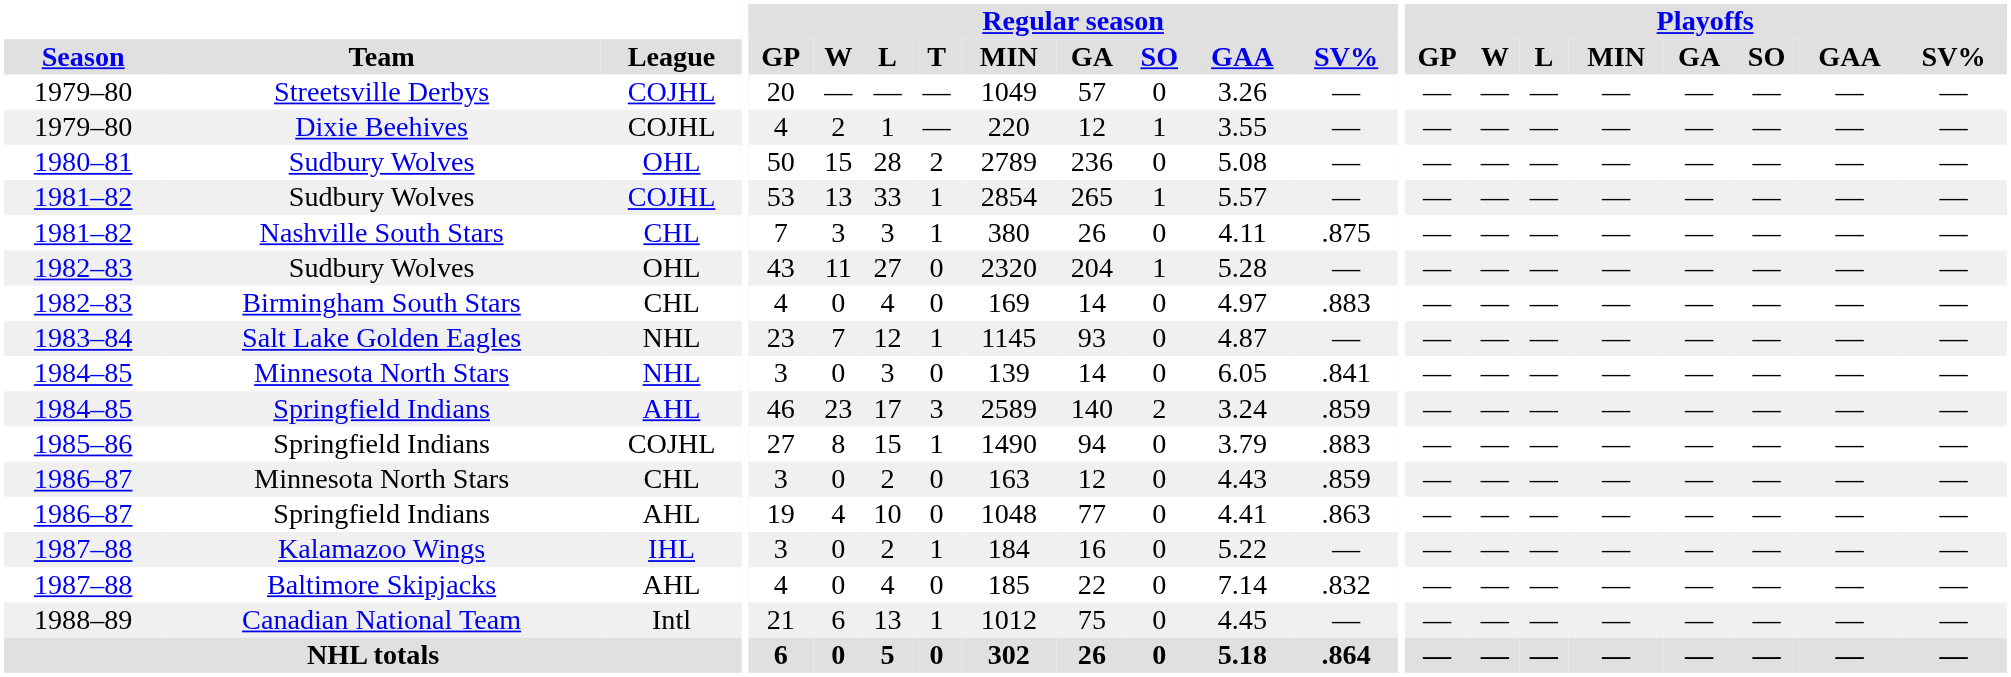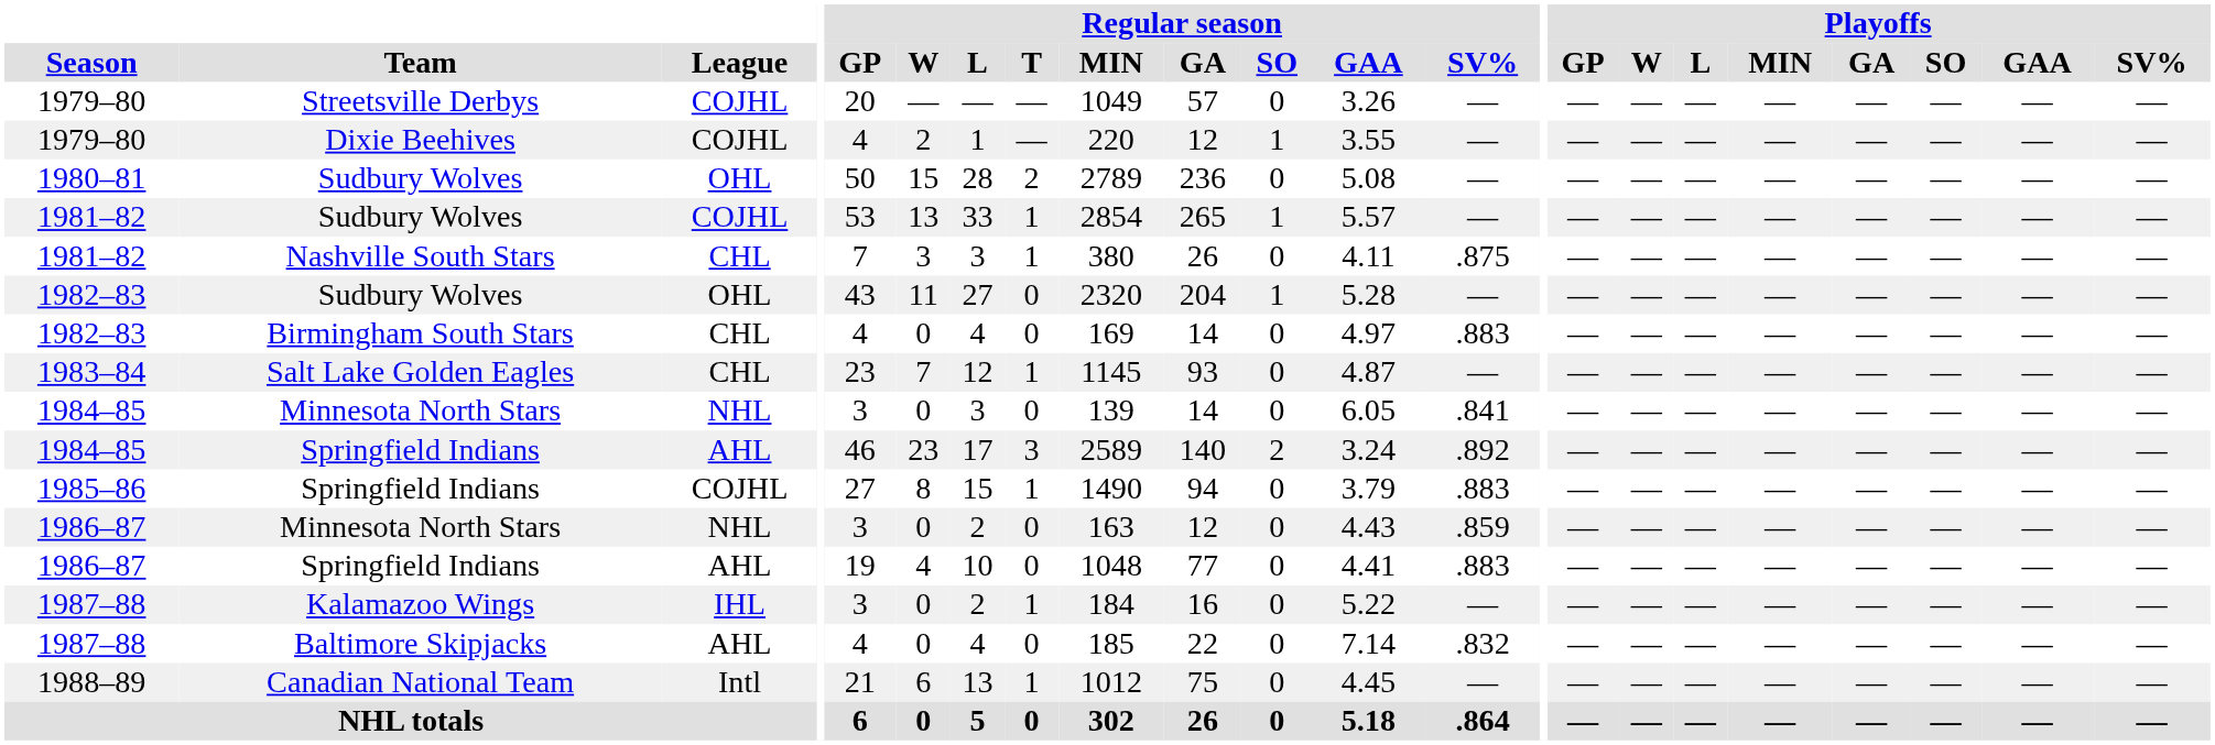 <table border="0" cellpadding="1" cellspacing="0" style="width:90%; text-align:center;">
 <tr bgcolor="#e0e0e0">
 <th colspan="3" bgcolor="#ffffff"></th>
 <th rowspan="99" bgcolor="#ffffff"></th>
 <th colspan="9" bgcolor="#e0e0e0"><a href='#'>Regular season</a></th>
 <th rowspan="99" bgcolor="#ffffff"></th>
 <th colspan="8" bgcolor="#e0e0e0"><a href='#'>Playoffs</a></th>
 </tr>
 <tr bgcolor="#e0e0e0">
 <th><a href='#'>Season</a></th>
 <th>Team</th>
 <th>League</th>
 <th>GP</th>
 <th>W</th>
 <th>L</th>
 <th>T</th>
 <th>MIN</th>
 <th>GA</th>
 <th><a href='#'>SO</a></th>
 <th><a href='#'>GAA</a></th>
 <th><a href='#'>SV%</a></th>
 <th>GP</th>
 <th>W</th>
 <th>L</th>
 <th>MIN</th>
 <th>GA</th>
 <th>SO</th>
 <th>GAA</th>
 <th>SV%</th>
 </tr>
 <tr>
 <td>1979–80</td>
 <td><a href='#'>Streetsville Derbys</a></td>
 <td><a href='#'>COJHL</a></td>
 <td>20</td>
 <td>—</td>
 <td>—</td>
 <td>—</td>
 <td>1049</td>
 <td>57</td>
 <td>0</td>
 <td>3.26</td>
 <td>—</td>
 <td>—</td>
 <td>—</td>
 <td>—</td>
 <td>—</td>
 <td>—</td>
 <td>—</td>
 <td>—</td>
 <td>—</td>
 </tr>
 <tr bgcolor="#f0f0f0">
 <td>1979–80</td>
 <td><a href='#'>Dixie Beehives</a></td>
 <td>COJHL</td>
 <td>4</td>
 <td>2</td>
 <td>1</td>
 <td>—</td>
 <td>220</td>
 <td>12</td>
 <td>1</td>
 <td>3.55</td>
 <td>—</td>
 <td>—</td>
 <td>—</td>
 <td>—</td>
 <td>—</td>
 <td>—</td>
 <td>—</td>
 <td>—</td>
 <td>—</td>
 </tr>
 <tr>
 <td><a href='#'>1980–81</a></td>
 <td><a href='#'>Sudbury Wolves</a></td>
 <td><a href='#'>OHL</a></td>
 <td>50</td>
 <td>15</td>
 <td>28</td>
 <td>2</td>
 <td>2789</td>
 <td>236</td>
 <td>0</td>
 <td>5.08</td>
 <td>—</td>
 <td>—</td>
 <td>—</td>
 <td>—</td>
 <td>—</td>
 <td>—</td>
 <td>—</td>
 <td>—</td>
 <td>—</td>
 </tr>
 <tr bgcolor="#f0f0f0">
 <td><a href='#'>1981–82</a></td>
 <td>Sudbury Wolves</td>
 <td><a href='#'>COJHL</a></td>
 <td>53</td>
 <td>13</td>
 <td>33</td>
 <td>1</td>
 <td>2854</td>
 <td>265</td>
 <td>1</td>
 <td>5.57</td>
 <td>—</td>
 <td>—</td>
 <td>—</td>
 <td>—</td>
 <td>—</td>
 <td>—</td>
 <td>—</td>
 <td>—</td>
 <td>—</td>
 </tr>
 <tr>
 <td><a href='#'>1981–82</a></td>
 <td><a href='#'>Nashville South Stars</a></td>
 <td><a href='#'>CHL</a></td>
 <td>7</td>
 <td>3</td>
 <td>3</td>
 <td>1</td>
 <td>380</td>
 <td>26</td>
 <td>0</td>
 <td>4.11</td>
 <td>.875</td>
 <td>—</td>
 <td>—</td>
 <td>—</td>
 <td>—</td>
 <td>—</td>
 <td>—</td>
 <td>—</td>
 <td>—</td>
 </tr>
 <tr bgcolor="#f0f0f0">
 <td><a href='#'>1982–83</a></td>
 <td>Sudbury Wolves</td>
 <td>OHL</td>
 <td>43</td>
 <td>11</td>
 <td>27</td>
 <td>0</td>
 <td>2320</td>
 <td>204</td>
 <td>1</td>
 <td>5.28</td>
 <td>—</td>
 <td>—</td>
 <td>—</td>
 <td>—</td>
 <td>—</td>
 <td>—</td>
 <td>—</td>
 <td>—</td>
 <td>—</td>
 </tr>
 <tr>
 <td><a href='#'>1982–83</a></td>
 <td><a href='#'>Birmingham South Stars</a></td>
 <td>CHL</td>
 <td>4</td>
 <td>0</td>
 <td>4</td>
 <td>0</td>
 <td>169</td>
 <td>14</td>
 <td>0</td>
 <td>4.97</td>
 <td>.883</td>
 <td>—</td>
 <td>—</td>
 <td>—</td>
 <td>—</td>
 <td>—</td>
 <td>—</td>
 <td>—</td>
 <td>—</td>
 </tr>
 <tr bgcolor="#f0f0f0">
 <td><a href='#'>1983–84</a></td>
 <td><a href='#'>Salt Lake Golden Eagles</a></td>
-<td>NHL</td>
+<td>CHL</td>
 <td>23</td>
 <td>7</td>
 <td>12</td>
 <td>1</td>
 <td>1145</td>
 <td>93</td>
 <td>0</td>
 <td>4.87</td>
 <td>—</td>
 <td>—</td>
 <td>—</td>
 <td>—</td>
 <td>—</td>
 <td>—</td>
 <td>—</td>
 <td>—</td>
 <td>—</td>
 </tr>
 <tr>
 <td><a href='#'>1984–85</a></td>
 <td><a href='#'>Minnesota North Stars</a></td>
 <td><a href='#'>NHL</a></td>
 <td>3</td>
 <td>0</td>
 <td>3</td>
 <td>0</td>
 <td>139</td>
 <td>14</td>
 <td>0</td>
 <td>6.05</td>
 <td>.841</td>
 <td>—</td>
 <td>—</td>
 <td>—</td>
 <td>—</td>
 <td>—</td>
 <td>—</td>
 <td>—</td>
 <td>—</td>
 </tr>
 <tr bgcolor="#f0f0f0">
 <td><a href='#'>1984–85</a></td>
 <td><a href='#'>Springfield Indians</a></td>
 <td><a href='#'>AHL</a></td>
 <td>46</td>
 <td>23</td>
 <td>17</td>
 <td>3</td>
 <td>2589</td>
 <td>140</td>
 <td>2</td>
 <td>3.24</td>
-<td>.859</td>
+<td>.892</td>
 <td>—</td>
 <td>—</td>
 <td>—</td>
 <td>—</td>
 <td>—</td>
 <td>—</td>
 <td>—</td>
 <td>—</td>
 </tr>
 <tr>
 <td><a href='#'>1985–86</a></td>
 <td>Springfield Indians</td>
 <td>COJHL</td>
 <td>27</td>
 <td>8</td>
 <td>15</td>
 <td>1</td>
 <td>1490</td>
 <td>94</td>
 <td>0</td>
 <td>3.79</td>
 <td>.883</td>
 <td>—</td>
 <td>—</td>
 <td>—</td>
 <td>—</td>
 <td>—</td>
 <td>—</td>
 <td>—</td>
 <td>—</td>
 </tr>
 <tr bgcolor="#f0f0f0">
 <td><a href='#'>1986–87</a></td>
 <td>Minnesota North Stars</td>
-<td>CHL</td>
+<td>NHL</td>
 <td>3</td>
 <td>0</td>
 <td>2</td>
 <td>0</td>
 <td>163</td>
 <td>12</td>
 <td>0</td>
 <td>4.43</td>
 <td>.859</td>
 <td>—</td>
 <td>—</td>
 <td>—</td>
 <td>—</td>
 <td>—</td>
 <td>—</td>
 <td>—</td>
 <td>—</td>
 </tr>
 <tr>
 <td><a href='#'>1986–87</a></td>
 <td>Springfield Indians</td>
 <td>AHL</td>
 <td>19</td>
 <td>4</td>
 <td>10</td>
 <td>0</td>
 <td>1048</td>
 <td>77</td>
 <td>0</td>
 <td>4.41</td>
-<td>.863</td>
+<td>.883</td>
 <td>—</td>
 <td>—</td>
 <td>—</td>
 <td>—</td>
 <td>—</td>
 <td>—</td>
 <td>—</td>
 <td>—</td>
 </tr>
 <tr bgcolor="#f0f0f0">
 <td><a href='#'>1987–88</a></td>
 <td><a href='#'>Kalamazoo Wings</a></td>
 <td><a href='#'>IHL</a></td>
 <td>3</td>
 <td>0</td>
 <td>2</td>
 <td>1</td>
 <td>184</td>
 <td>16</td>
 <td>0</td>
 <td>5.22</td>
 <td>—</td>
 <td>—</td>
 <td>—</td>
 <td>—</td>
 <td>—</td>
 <td>—</td>
 <td>—</td>
 <td>—</td>
 <td>—</td>
 </tr>
 <tr>
 <td><a href='#'>1987–88</a></td>
 <td><a href='#'>Baltimore Skipjacks</a></td>
 <td>AHL</td>
 <td>4</td>
 <td>0</td>
 <td>4</td>
 <td>0</td>
 <td>185</td>
 <td>22</td>
 <td>0</td>
 <td>7.14</td>
 <td>.832</td>
 <td>—</td>
 <td>—</td>
 <td>—</td>
 <td>—</td>
 <td>—</td>
 <td>—</td>
 <td>—</td>
 <td>—</td>
 </tr>
 <tr bgcolor="#f0f0f0">
 <td>1988–89</td>
 <td><a href='#'>Canadian National Team</a></td>
 <td>Intl</td>
 <td>21</td>
 <td>6</td>
 <td>13</td>
 <td>1</td>
 <td>1012</td>
 <td>75</td>
 <td>0</td>
 <td>4.45</td>
 <td>—</td>
 <td>—</td>
 <td>—</td>
 <td>—</td>
 <td>—</td>
 <td>—</td>
 <td>—</td>
 <td>—</td>
 <td>—</td>
 </tr>
 <tr bgcolor="#e0e0e0">
 <th colspan=3>NHL totals</th>
 <th>6</th>
 <th>0</th>
 <th>5</th>
 <th>0</th>
 <th>302</th>
 <th>26</th>
 <th>0</th>
 <th>5.18</th>
 <th>.864</th>
 <th>—</th>
 <th>—</th>
 <th>—</th>
 <th>—</th>
 <th>—</th>
 <th>—</th>
 <th>—</th>
 <th>—</th>
 </tr>
 </table>
